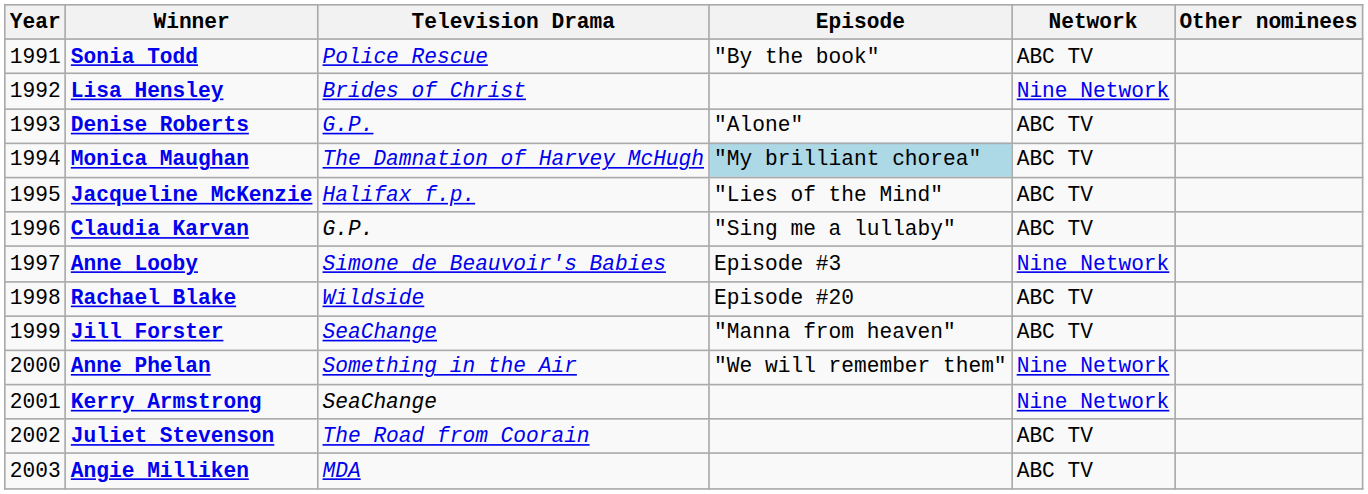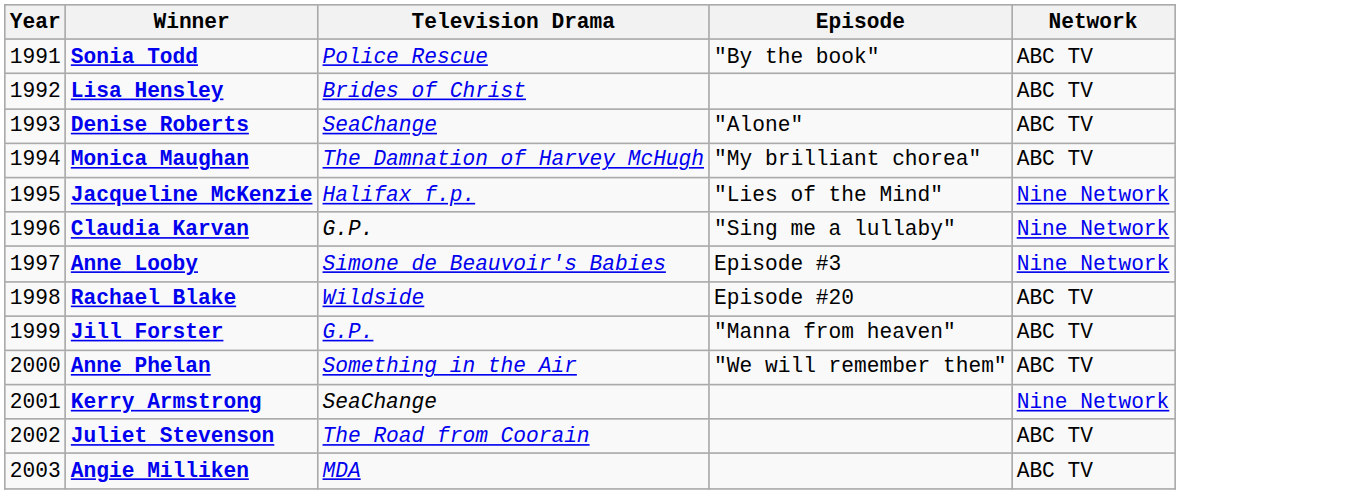 <table class="wikitable">
 <tr>
 <th>Year</th>
 <th>Winner</th>
 <th>Television Drama</th>
 <th>Episode</th>
 <th>Network</th>
-<th>Other nominees</th>
 </tr>
 <tr>
 <td>1991</td>
 <td><strong><a href='#'>Sonia Todd</a></strong></td>
 <td><em><a href='#'>Police Rescue</a></em></td>
 <td>"By the book"</td>
 <td>ABC TV</td>
-<td></td>
 </tr>
 <tr>
 <td>1992</td>
 <td><strong><a href='#'>Lisa Hensley</a></strong></td>
 <td><em><a href='#'>Brides of Christ</a></em></td>
 <td></td>
-<td><a href='#'>Nine Network</a></td>
-<td></td>
+<td>ABC TV</td>
 </tr>
 <tr>
 <td>1993</td>
 <td><strong><a href='#'>Denise Roberts</a></strong></td>
-<td><em><a href='#'>G.P.</a></em></td>
+<td><em><a href='#'>SeaChange</a></em></td>
 <td>"Alone"</td>
 <td>ABC TV</td>
-<td></td>
 </tr>
 <tr>
 <td>1994</td>
 <td><strong><a href='#'>Monica Maughan</a></strong></td>
 <td><em><a href='#'>The Damnation of Harvey McHugh</a></em></td>
-<td style="background: lightblue;">"My brilliant chorea"</td>
+<td>"My brilliant chorea"</td>
 <td>ABC TV</td>
-<td></td>
 </tr>
 <tr>
 <td>1995</td>
 <td><strong><a href='#'>Jacqueline McKenzie</a></strong></td>
 <td><em><a href='#'>Halifax f.p.</a></em></td>
 <td>"Lies of the Mind"</td>
-<td>ABC TV</td>
-<td></td>
+<td><a href='#'>Nine Network</a></td>
 </tr>
 <tr>
 <td>1996</td>
 <td><strong><a href='#'>Claudia Karvan</a></strong></td>
 <td><em>G.P.</em></td>
 <td>"Sing me a lullaby"</td>
-<td>ABC TV</td>
-<td></td>
+<td><a href='#'>Nine Network</a></td>
 </tr>
 <tr>
 <td>1997</td>
 <td><strong><a href='#'>Anne Looby</a></strong></td>
 <td><em><a href='#'>Simone de Beauvoir's Babies</a></em></td>
 <td>Episode #3</td>
 <td><a href='#'>Nine Network</a></td>
-<td></td>
 </tr>
 <tr>
 <td>1998</td>
 <td><strong><a href='#'>Rachael Blake</a></strong></td>
 <td><em><a href='#'>Wildside</a></em></td>
 <td>Episode #20</td>
 <td>ABC TV</td>
-<td></td>
 </tr>
 <tr>
 <td>1999</td>
 <td><strong><a href='#'>Jill Forster</a></strong></td>
-<td><em><a href='#'>SeaChange</a></em></td>
+<td><em><a href='#'>G.P.</a></em></td>
 <td>"Manna from heaven"</td>
 <td>ABC TV</td>
-<td></td>
 </tr>
 <tr>
 <td>2000</td>
 <td><strong><a href='#'>Anne Phelan</a></strong></td>
 <td><em><a href='#'>Something in the Air</a></em></td>
 <td>"We will remember them"</td>
-<td><a href='#'>Nine Network</a></td>
-<td></td>
+<td>ABC TV</td>
 </tr>
 <tr>
 <td>2001</td>
 <td><strong><a href='#'>Kerry Armstrong</a></strong></td>
 <td><em>SeaChange</em></td>
 <td></td>
 <td><a href='#'>Nine Network</a></td>
-<td></td>
 </tr>
 <tr>
 <td>2002</td>
 <td><strong><a href='#'>Juliet Stevenson</a></strong></td>
 <td><em><a href='#'>The Road from Coorain</a></em></td>
 <td></td>
 <td>ABC TV</td>
-<td></td>
 </tr>
 <tr>
 <td>2003</td>
 <td><strong><a href='#'>Angie Milliken</a></strong></td>
 <td><em><a href='#'>MDA</a></em></td>
 <td></td>
 <td>ABC TV</td>
-<td></td>
 </tr>
 </table>
